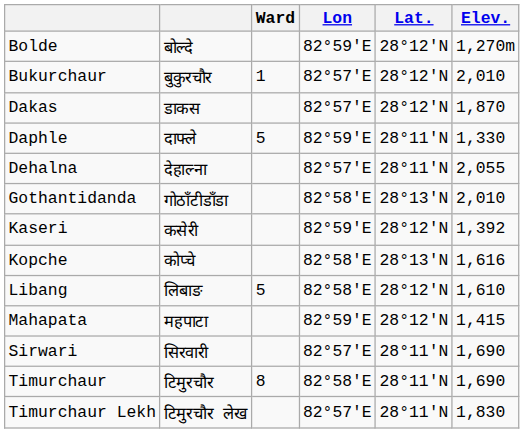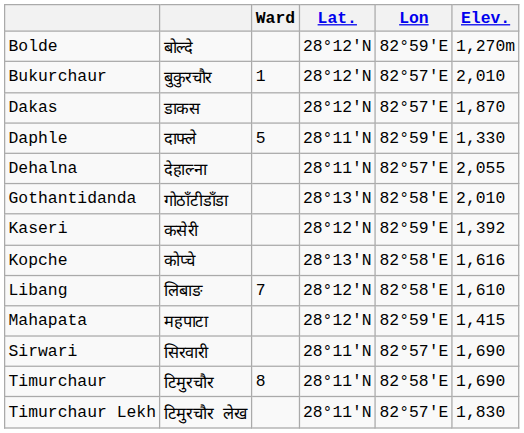 <table class="wikitable">
 <tr>
 <th></th>
 <th></th>
 <th>Ward</th>
+<th><a href='#'>Lat.</a></th>
 <th><a href='#'>Lon</a></th>
-<th><a href='#'>Lat.</a></th>
 <th><a href='#'>Elev.</a></th>
 </tr>
 <tr>
 <td>Bolde</td>
 <td>बोल्दे</td>
 <td></td>
+<td>28°12'N</td>
 <td>82°59'E</td>
-<td>28°12'N</td>
 <td>1,270m</td>
 </tr>
 <tr>
 <td>Bukurchaur</td>
 <td>बुकुरचौर</td>
 <td>1</td>
+<td>28°12'N</td>
 <td>82°57'E</td>
-<td>28°12'N</td>
 <td>2,010</td>
 </tr>
 <tr>
 <td>Dakas</td>
 <td>डाकस</td>
 <td></td>
+<td>28°12'N</td>
 <td>82°57'E</td>
-<td>28°12'N</td>
 <td>1,870</td>
 </tr>
 <tr>
 <td>Daphle</td>
 <td>दाफ्ले</td>
 <td>5</td>
+<td>28°11'N</td>
 <td>82°59'E</td>
-<td>28°11'N</td>
 <td>1,330</td>
 </tr>
 <tr>
 <td>Dehalna</td>
 <td>देहाल्ना</td>
 <td></td>
+<td>28°11'N</td>
 <td>82°57'E</td>
-<td>28°11'N</td>
 <td>2,055</td>
 </tr>
 <tr>
 <td>Gothantidanda</td>
 <td>गोठाँटीडाँडा</td>
 <td></td>
+<td>28°13'N</td>
 <td>82°58'E</td>
-<td>28°13'N</td>
 <td>2,010</td>
 </tr>
 <tr>
 <td>Kaseri</td>
 <td>कसेरी</td>
 <td></td>
+<td>28°12'N</td>
 <td>82°59'E</td>
-<td>28°12'N</td>
 <td>1,392</td>
 </tr>
 <tr>
 <td>Kopche</td>
 <td>कोप्चे</td>
 <td></td>
+<td>28°13'N</td>
 <td>82°58'E</td>
-<td>28°13'N</td>
 <td>1,616</td>
 </tr>
 <tr Mukhyatola||Mukhyatola  || 4  || 28°13'N || 82°58'E || 1,618>
 <td>Libang</td>
 <td>लिबाङ</td>
-<td>5</td>
+<td>7</td>
+<td>28°12'N</td>
 <td>82°58'E</td>
-<td>28°12'N</td>
 <td>1,610</td>
 </tr>
 <tr>
 <td>Mahapata</td>
 <td>महपाटा</td>
 <td></td>
+<td>28°12'N</td>
 <td>82°59'E</td>
-<td>28°12'N</td>
 <td>1,415</td>
 </tr>
 <tr>
 <td>Sirwari</td>
 <td>सिरवारी</td>
 <td></td>
+<td>28°11'N</td>
 <td>82°57'E</td>
-<td>28°11'N</td>
 <td>1,690</td>
 </tr>
 <tr>
 <td>Timurchaur</td>
 <td>टिमुरचौर</td>
 <td>8</td>
+<td>28°11'N</td>
 <td>82°58'E</td>
-<td>28°11'N</td>
 <td>1,690</td>
 </tr>
 <tr>
 <td>Timurchaur Lekh</td>
 <td>टिमुरचौर लेख</td>
 <td></td>
+<td>28°11'N</td>
 <td>82°57'E</td>
-<td>28°11'N</td>
 <td>1,830</td>
 </tr>
 </table>
